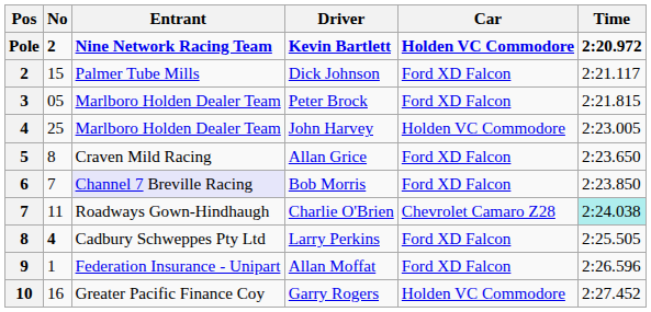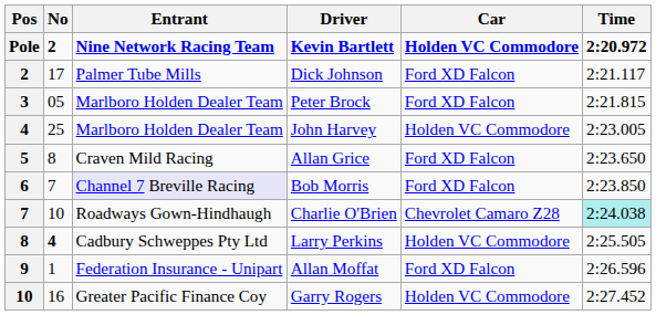 <table class="wikitable" style="font-size: 95%;">
 <tr>
 <th>Pos</th>
 <th>No</th>
 <th>Entrant</th>
 <th>Driver</th>
 <th>Car</th>
 <th>Time</th>
 </tr>
 <tr>
 </tr>
 <tr style="font-weight:bold">
 <th>Pole</th>
 <td>2</td>
 <td><a href='#'>Nine Network Racing Team</a></td>
 <td> <a href='#'>Kevin Bartlett</a></td>
 <td><a href='#'>Holden VC Commodore</a></td>
 <td>2:20.972</td>
 </tr>
 <tr>
 <th>2</th>
-<td>15</td>
+<td>17</td>
 <td><a href='#'>Palmer Tube Mills</a></td>
 <td> <a href='#'>Dick Johnson</a></td>
 <td><a href='#'>Ford XD Falcon</a></td>
 <td>2:21.117</td>
 </tr>
 <tr>
 <th>3</th>
 <td>05</td>
 <td><a href='#'>Marlboro Holden Dealer Team</a></td>
 <td> <a href='#'>Peter Brock</a></td>
 <td><a href='#'>Ford XD Falcon</a></td>
 <td>2:21.815</td>
 </tr>
 <tr>
 <th>4</th>
 <td>25</td>
 <td><a href='#'>Marlboro Holden Dealer Team</a></td>
 <td> <a href='#'>John Harvey</a></td>
 <td><a href='#'>Holden VC Commodore</a></td>
 <td>2:23.005</td>
 </tr>
 <tr>
 <th>5</th>
 <td>8</td>
 <td>Craven Mild Racing</td>
 <td> <a href='#'>Allan Grice</a></td>
 <td><a href='#'>Ford XD Falcon</a></td>
 <td>2:23.650</td>
 </tr>
 <tr>
 <th>6</th>
 <td>7</td>
 <td style="background: lavender;"><a href='#'>Channel 7</a> Breville Racing</td>
 <td> <a href='#'>Bob Morris</a></td>
 <td><a href='#'>Ford XD Falcon</a></td>
 <td>2:23.850</td>
 </tr>
 <tr>
 <th>7</th>
-<td>11</td>
+<td>10</td>
 <td>Roadways Gown-Hindhaugh</td>
 <td> <a href='#'>Charlie O'Brien</a></td>
 <td><a href='#'>Chevrolet Camaro Z28</a></td>
 <td style="background: paleturquoise;">2:24.038</td>
 </tr>
 <tr>
 <th>8</th>
 <td><strong>4</strong></td>
 <td>Cadbury Schweppes Pty Ltd</td>
 <td> <a href='#'>Larry Perkins</a></td>
-<td><a href='#'>Ford XD Falcon</a></td>
+<td><a href='#'>Holden VC Commodore</a></td>
 <td>2:25.505</td>
 </tr>
 <tr>
 <th>9</th>
 <td>1</td>
 <td><a href='#'>Federation Insurance - Unipart</a></td>
 <td> <a href='#'>Allan Moffat</a></td>
 <td><a href='#'>Ford XD Falcon</a></td>
 <td>2:26.596</td>
 </tr>
 <tr>
 <th>10</th>
 <td>16</td>
 <td>Greater Pacific Finance Coy</td>
 <td> <a href='#'>Garry Rogers</a></td>
 <td><a href='#'>Holden VC Commodore</a></td>
 <td>2:27.452</td>
 </tr>
 <tr>
 </tr>
 </table>
